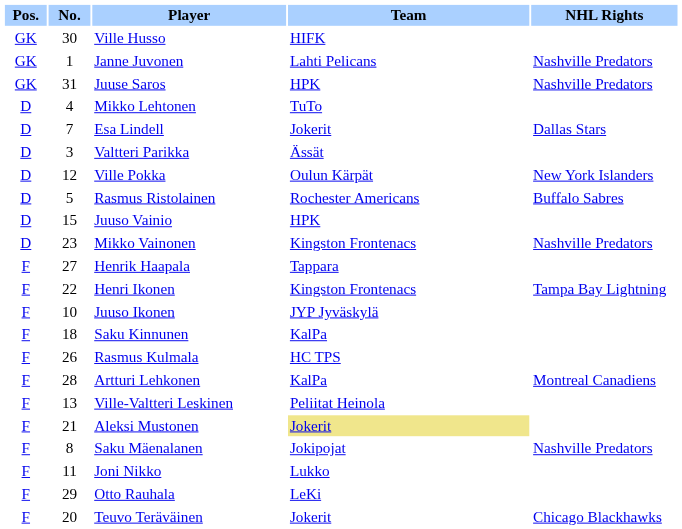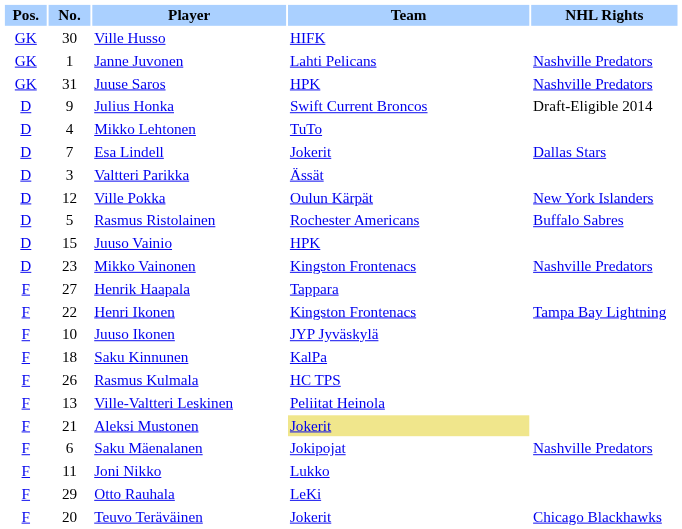 <table border="0" cellspacing="2" cellpadding="2">
 <tr bgcolor=AAD0FF>
 <th width=40>Pos.</th>
 <th width=40>No.</th>
 <th width=200>Player</th>
 <th width=250>Team</th>
 <th width=150>NHL Rights</th>
 </tr>
 <tr>
 <td style="text-align:center;"><a href='#'>GK</a></td>
 <td style="text-align:center;">30</td>
 <td><a href='#'>Ville Husso</a></td>
 <td> <a href='#'>HIFK</a></td>
 <td></td>
 </tr>
 <tr>
 <td style="text-align:center;"><a href='#'>GK</a></td>
 <td style="text-align:center;">1</td>
 <td><a href='#'>Janne Juvonen</a></td>
 <td> <a href='#'>Lahti Pelicans</a></td>
 <td><a href='#'>Nashville Predators</a></td>
 </tr>
 <tr>
 <td style="text-align:center;"><a href='#'>GK</a></td>
 <td style="text-align:center;">31</td>
 <td><a href='#'>Juuse Saros</a></td>
 <td> <a href='#'>HPK</a></td>
 <td><a href='#'>Nashville Predators</a></td>
+</tr>
+<tr>
+<td style="text-align:center;"><a href='#'>D</a></td>
+<td style="text-align:center;">9</td>
+<td><a href='#'>Julius Honka</a></td>
+<td> <a href='#'>Swift Current Broncos</a></td>
+<td>Draft-Eligible 2014</td>
 </tr>
 <tr>
 <td style="text-align:center;"><a href='#'>D</a></td>
 <td style="text-align:center;">4</td>
 <td><a href='#'>Mikko Lehtonen</a></td>
 <td> <a href='#'>TuTo</a></td>
 <td></td>
 </tr>
 <tr>
 <td style="text-align:center;"><a href='#'>D</a></td>
 <td style="text-align:center;">7</td>
 <td><a href='#'>Esa Lindell</a></td>
 <td> <a href='#'>Jokerit</a></td>
 <td><a href='#'>Dallas Stars</a></td>
 </tr>
 <tr>
 <td style="text-align:center;"><a href='#'>D</a></td>
 <td style="text-align:center;">3</td>
 <td><a href='#'>Valtteri Parikka</a></td>
 <td> <a href='#'>Ässät</a></td>
 <td></td>
 </tr>
 <tr>
 <td style="text-align:center;"><a href='#'>D</a></td>
 <td style="text-align:center;">12</td>
 <td><a href='#'>Ville Pokka</a></td>
 <td> <a href='#'>Oulun Kärpät</a></td>
 <td><a href='#'>New York Islanders</a></td>
 </tr>
 <tr>
 <td style="text-align:center;"><a href='#'>D</a></td>
 <td style="text-align:center;">5</td>
 <td><a href='#'>Rasmus Ristolainen</a></td>
 <td> <a href='#'>Rochester Americans</a></td>
 <td><a href='#'>Buffalo Sabres</a></td>
 </tr>
 <tr>
 <td style="text-align:center;"><a href='#'>D</a></td>
 <td style="text-align:center;">15</td>
 <td><a href='#'>Juuso Vainio</a></td>
 <td> <a href='#'>HPK</a></td>
 <td></td>
 </tr>
 <tr>
 <td style="text-align:center;"><a href='#'>D</a></td>
 <td style="text-align:center;">23</td>
 <td><a href='#'>Mikko Vainonen</a></td>
 <td> <a href='#'>Kingston Frontenacs</a></td>
 <td><a href='#'>Nashville Predators</a></td>
 </tr>
 <tr>
 <td style="text-align:center;"><a href='#'>F</a></td>
 <td style="text-align:center;">27</td>
 <td><a href='#'>Henrik Haapala</a></td>
 <td> <a href='#'>Tappara</a></td>
 <td></td>
 </tr>
 <tr>
 <td style="text-align:center;"><a href='#'>F</a></td>
 <td style="text-align:center;">22</td>
 <td><a href='#'>Henri Ikonen</a></td>
 <td> <a href='#'>Kingston Frontenacs</a></td>
 <td><a href='#'>Tampa Bay Lightning</a></td>
 </tr>
 <tr>
 <td style="text-align:center;"><a href='#'>F</a></td>
 <td style="text-align:center;">10</td>
 <td><a href='#'>Juuso Ikonen</a></td>
 <td> <a href='#'>JYP Jyväskylä</a></td>
 <td></td>
 </tr>
 <tr>
 <td style="text-align:center;"><a href='#'>F</a></td>
 <td style="text-align:center;">18</td>
 <td><a href='#'>Saku Kinnunen</a></td>
 <td> <a href='#'>KalPa</a></td>
 <td></td>
 </tr>
 <tr>
 <td style="text-align:center;"><a href='#'>F</a></td>
 <td style="text-align:center;">26</td>
 <td><a href='#'>Rasmus Kulmala</a></td>
 <td> <a href='#'>HC TPS</a></td>
 <td></td>
 </tr>
 <tr>
 <td style="text-align:center;"><a href='#'>F</a></td>
-<td style="text-align:center;">28</td>
-<td><a href='#'>Artturi Lehkonen</a></td>
-<td> <a href='#'>KalPa</a></td>
-<td><a href='#'>Montreal Canadiens</a></td>
-</tr>
-<tr>
-<td style="text-align:center;"><a href='#'>F</a></td>
 <td style="text-align:center;">13</td>
 <td><a href='#'>Ville-Valtteri Leskinen</a></td>
 <td> <a href='#'>Peliitat Heinola</a></td>
 <td></td>
 </tr>
 <tr>
 <td style="text-align:center;"><a href='#'>F</a></td>
 <td style="text-align:center;">21</td>
 <td><a href='#'>Aleksi Mustonen</a></td>
 <td style="background: khaki;"> <a href='#'>Jokerit</a></td>
 <td></td>
 </tr>
 <tr>
 <td style="text-align:center;"><a href='#'>F</a></td>
-<td style="text-align:center;">8</td>
+<td style="text-align:center;">6</td>
 <td><a href='#'>Saku Mäenalanen</a></td>
 <td> <a href='#'>Jokipojat</a></td>
 <td><a href='#'>Nashville Predators</a></td>
 </tr>
 <tr>
 <td style="text-align:center;"><a href='#'>F</a></td>
 <td style="text-align:center;">11</td>
 <td><a href='#'>Joni Nikko</a></td>
 <td> <a href='#'>Lukko</a></td>
 <td></td>
 </tr>
 <tr>
 <td style="text-align:center;"><a href='#'>F</a></td>
 <td style="text-align:center;">29</td>
 <td><a href='#'>Otto Rauhala</a></td>
 <td> <a href='#'>LeKi</a></td>
 <td></td>
 </tr>
 <tr>
 <td style="text-align:center;"><a href='#'>F</a></td>
 <td style="text-align:center;">20</td>
 <td><a href='#'>Teuvo Teräväinen</a></td>
 <td> <a href='#'>Jokerit</a></td>
 <td><a href='#'>Chicago Blackhawks</a></td>
 </tr>
 </table>
